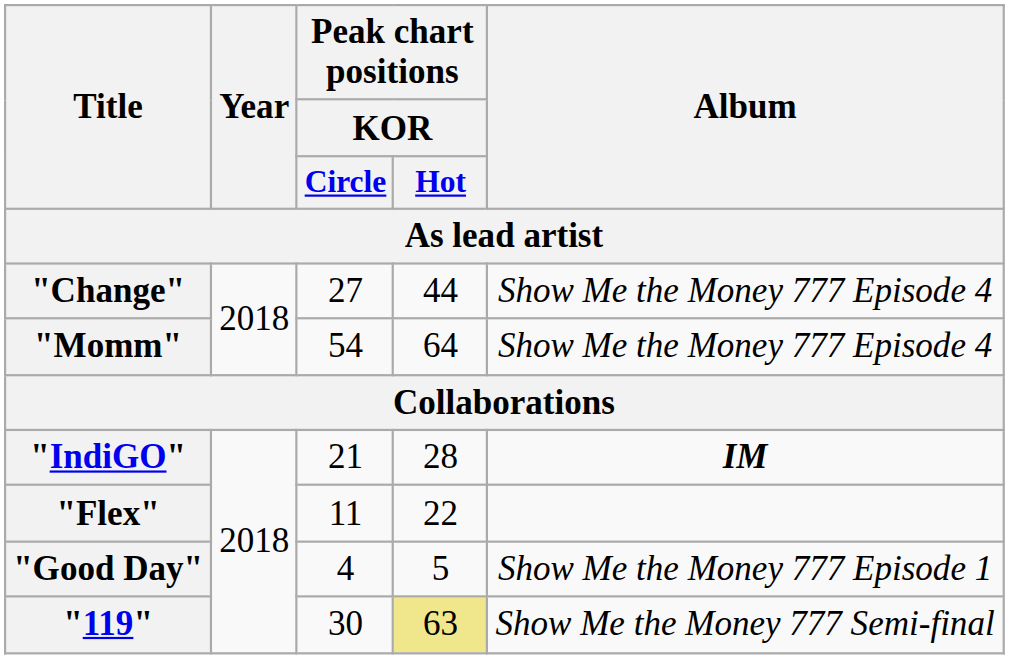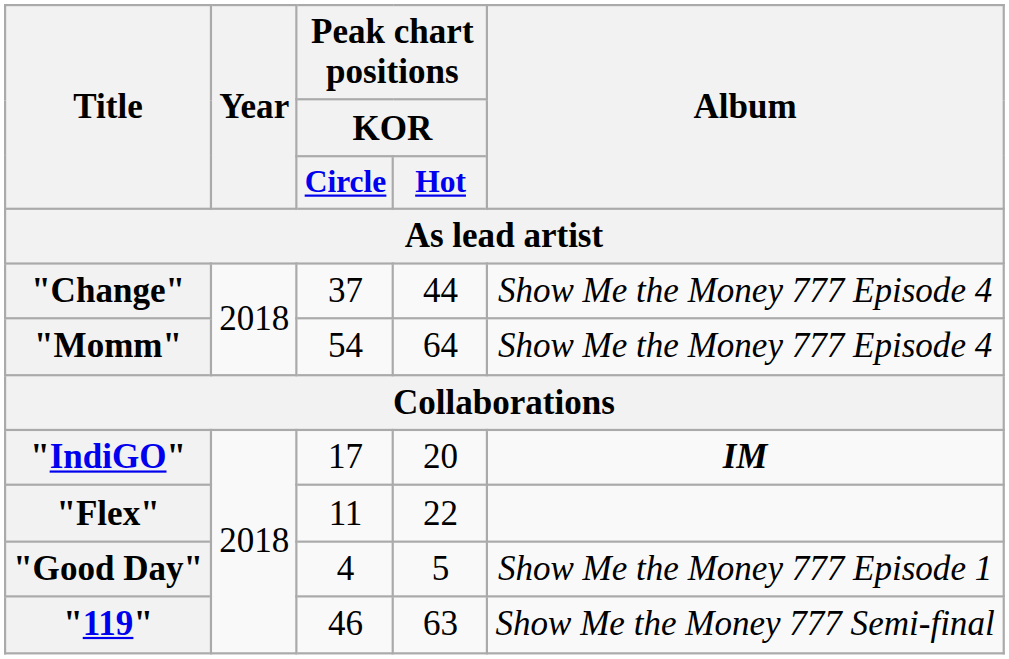 <table class="wikitable plainrowheaders" style="text-align:center;">
 <tr>
 <th scope="col" rowspan="3">Title</th>
 <th scope="col" rowspan="3">Year</th>
 <th scope="col" colspan="2">Peak chart positions</th>
 <th scope="col" rowspan="3">Album</th>
 </tr>
 <tr>
 <th scope="col" colspan="2">KOR</th>
 </tr>
 <tr>
 <th scope="col" style="width:2.5em;font-size:90%;"><a href='#'>Circle</a><br></th>
 <th scope="col" style="width:2.5em;font-size:90%;"><a href='#'>Hot</a><br></th>
 </tr>
 <tr>
 <th scope="col" colspan="5">As lead artist</th>
 </tr>
 <tr>
 <th scope="row">"Change" </th>
 <td rowspan="2">2018</td>
-<td>27</td>
+<td>37</td>
 <td>44</td>
 <td><em>Show Me the Money 777 Episode 4</em></td>
 </tr>
 <tr>
 <th scope="row">"Momm" </th>
 <td>54</td>
 <td>64</td>
 <td><em>Show Me the Money 777 Episode 4</em></td>
 </tr>
 <tr>
 <th scope="col" colspan="5">Collaborations</th>
 </tr>
 <tr>
 <th scope="row">"<a href='#'>IndiGO</a>" </th>
 <td rowspan="4">2018</td>
-<td>21</td>
-<td>28</td>
+<td>17</td>
+<td>20</td>
 <td><strong><em>IM</em></strong></td>
 </tr>
 <tr>
 <th scope="row">"Flex" </th>
 <td>11</td>
 <td>22</td>
 <td></td>
 </tr>
 <tr>
 <th scope="row">"Good Day" </th>
 <td>4</td>
 <td>5</td>
 <td><em>Show Me the Money 777 Episode 1</em></td>
 </tr>
 <tr>
 <th scope="row">"<a href='#'>119</a>" </th>
-<td>30</td>
-<td style="background: khaki;">63</td>
+<td>46</td>
+<td>63</td>
 <td><em>Show Me the Money 777 Semi-final</em></td>
 </tr>
 </table>
